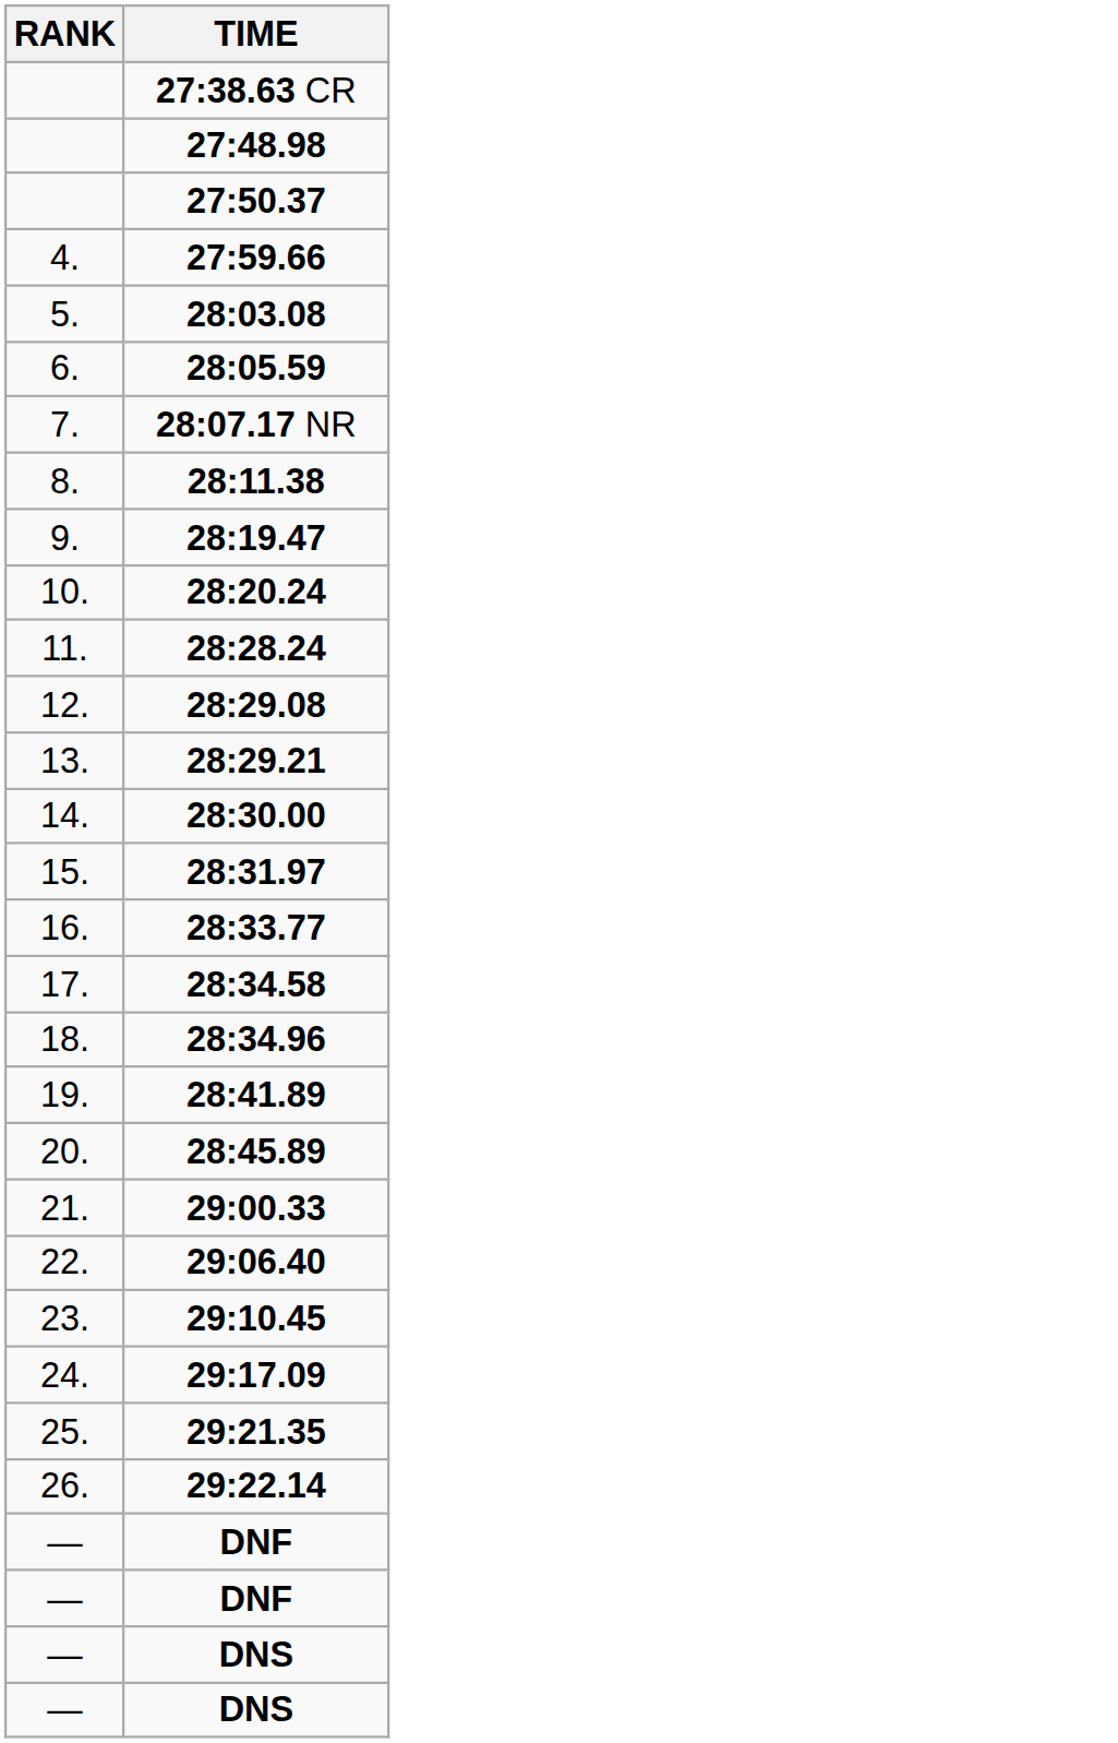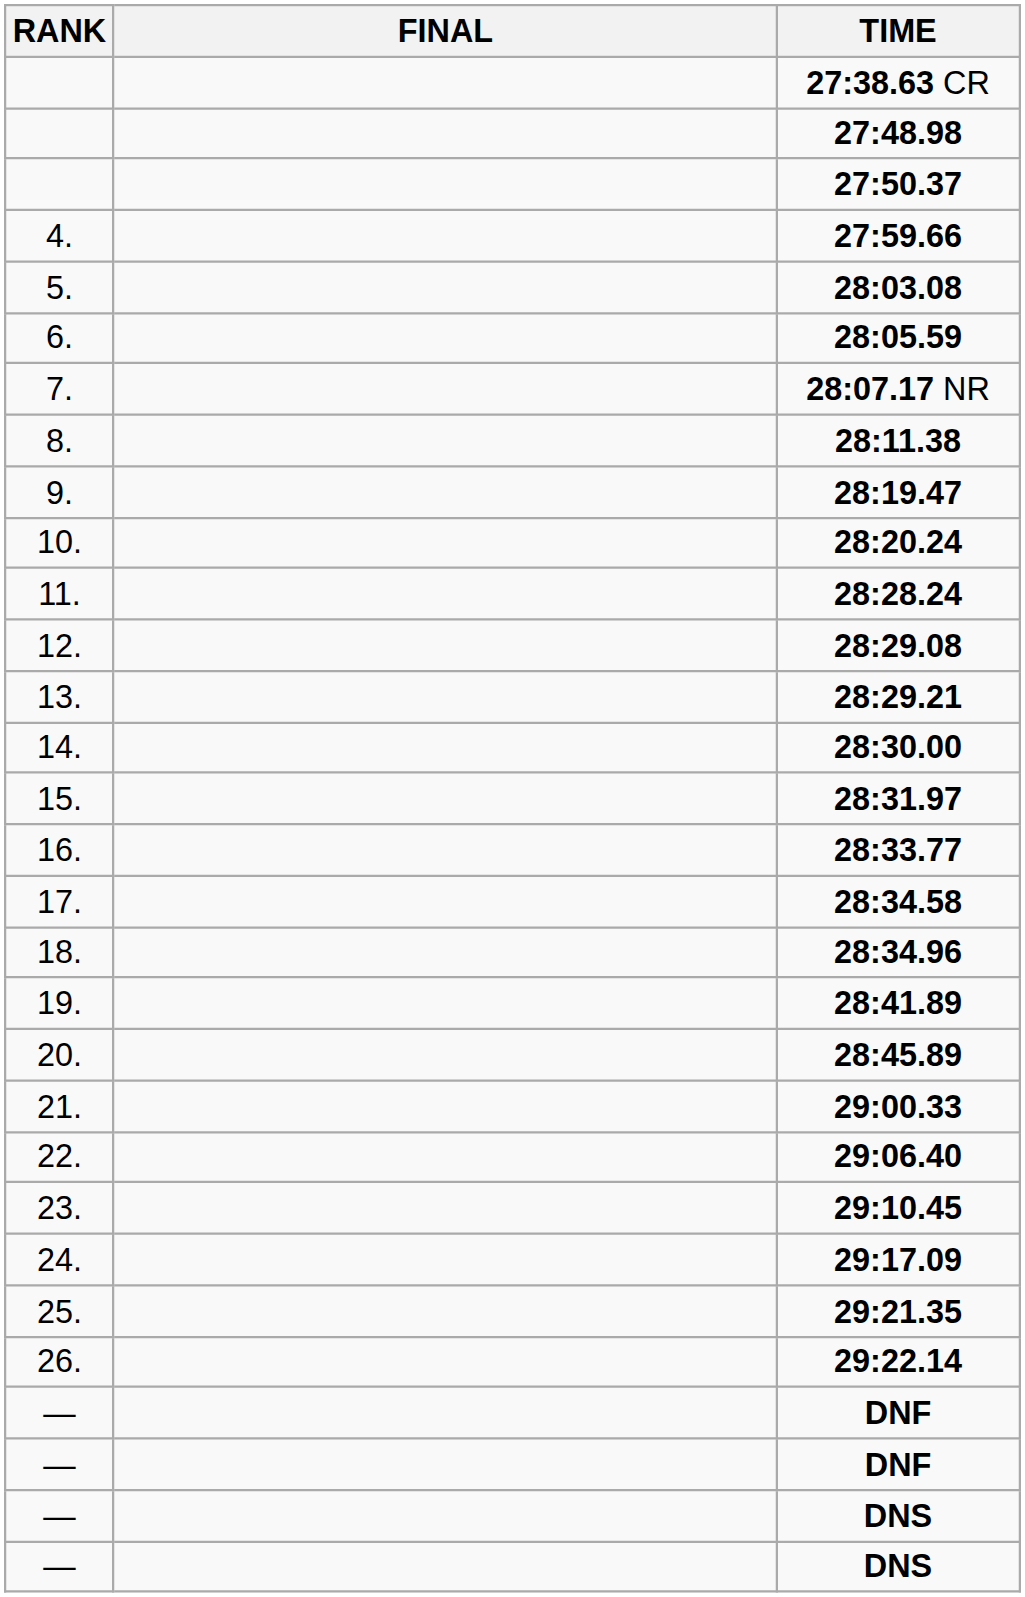 <table class="wikitable" style="border-collapse: collapse; font-size: 90%;">
 <tr>
 <th>RANK</th>
+<th style="width: 20em">FINAL</th>
 <th style="width: 7em">TIME</th>
 </tr>
 <tr>
 <td align="center"></td>
+<td></td>
 <td align="center"><strong>27:38.63</strong> CR</td>
 </tr>
 <tr>
 <td align="center"></td>
+<td></td>
 <td align="center"><strong>27:48.98</strong></td>
 </tr>
 <tr>
 <td align="center"></td>
+<td></td>
 <td align="center"><strong>27:50.37</strong></td>
 </tr>
 <tr>
 <td align="center">4.</td>
+<td></td>
 <td align="center"><strong>27:59.66</strong></td>
 </tr>
 <tr>
 <td align="center">5.</td>
+<td></td>
 <td align="center"><strong>28:03.08</strong></td>
 </tr>
 <tr>
 <td align="center">6.</td>
+<td></td>
 <td align="center"><strong>28:05.59</strong></td>
 </tr>
 <tr>
 <td align="center">7.</td>
+<td></td>
 <td align="center"><strong>28:07.17</strong> NR</td>
 </tr>
 <tr>
 <td align="center">8.</td>
+<td></td>
 <td align="center"><strong>28:11.38</strong></td>
 </tr>
 <tr>
 <td align="center">9.</td>
+<td></td>
 <td align="center"><strong>28:19.47</strong></td>
 </tr>
 <tr>
 <td align="center">10.</td>
+<td></td>
 <td align="center"><strong>28:20.24</strong></td>
 </tr>
 <tr>
 <td align="center">11.</td>
+<td></td>
 <td align="center"><strong>28:28.24</strong></td>
 </tr>
 <tr>
 <td align="center">12.</td>
+<td></td>
 <td align="center"><strong>28:29.08</strong></td>
 </tr>
 <tr>
 <td align="center">13.</td>
+<td></td>
 <td align="center"><strong>28:29.21</strong></td>
 </tr>
 <tr>
 <td align="center">14.</td>
+<td></td>
 <td align="center"><strong>28:30.00</strong></td>
 </tr>
 <tr>
 <td align="center">15.</td>
+<td></td>
 <td align="center"><strong>28:31.97</strong></td>
 </tr>
 <tr>
 <td align="center">16.</td>
+<td></td>
 <td align="center"><strong>28:33.77</strong></td>
 </tr>
 <tr>
 <td align="center">17.</td>
+<td></td>
 <td align="center"><strong>28:34.58</strong></td>
 </tr>
 <tr>
 <td align="center">18.</td>
+<td></td>
 <td align="center"><strong>28:34.96</strong></td>
 </tr>
 <tr>
 <td align="center">19.</td>
+<td></td>
 <td align="center"><strong>28:41.89</strong></td>
 </tr>
 <tr>
 <td align="center">20.</td>
+<td></td>
 <td align="center"><strong>28:45.89</strong></td>
 </tr>
 <tr>
 <td align="center">21.</td>
+<td></td>
 <td align="center"><strong>29:00.33</strong></td>
 </tr>
 <tr>
 <td align="center">22.</td>
+<td></td>
 <td align="center"><strong>29:06.40</strong></td>
 </tr>
 <tr>
 <td align="center">23.</td>
+<td></td>
 <td align="center"><strong>29:10.45</strong></td>
 </tr>
 <tr>
 <td align="center">24.</td>
+<td></td>
 <td align="center"><strong>29:17.09</strong></td>
 </tr>
 <tr>
 <td align="center">25.</td>
+<td></td>
 <td align="center"><strong>29:21.35</strong></td>
 </tr>
 <tr>
 <td align="center">26.</td>
+<td></td>
 <td align="center"><strong>29:22.14</strong></td>
 </tr>
 <tr>
 <td align="center">—</td>
+<td></td>
 <td align="center"><strong>DNF</strong></td>
 </tr>
 <tr>
 <td align="center">—</td>
+<td></td>
 <td align="center"><strong>DNF</strong></td>
 </tr>
 <tr>
 <td align="center">—</td>
+<td></td>
 <td align="center"><strong>DNS</strong></td>
 </tr>
 <tr>
 <td align="center">—</td>
+<td></td>
 <td align="center"><strong>DNS</strong></td>
 </tr>
 </table>
